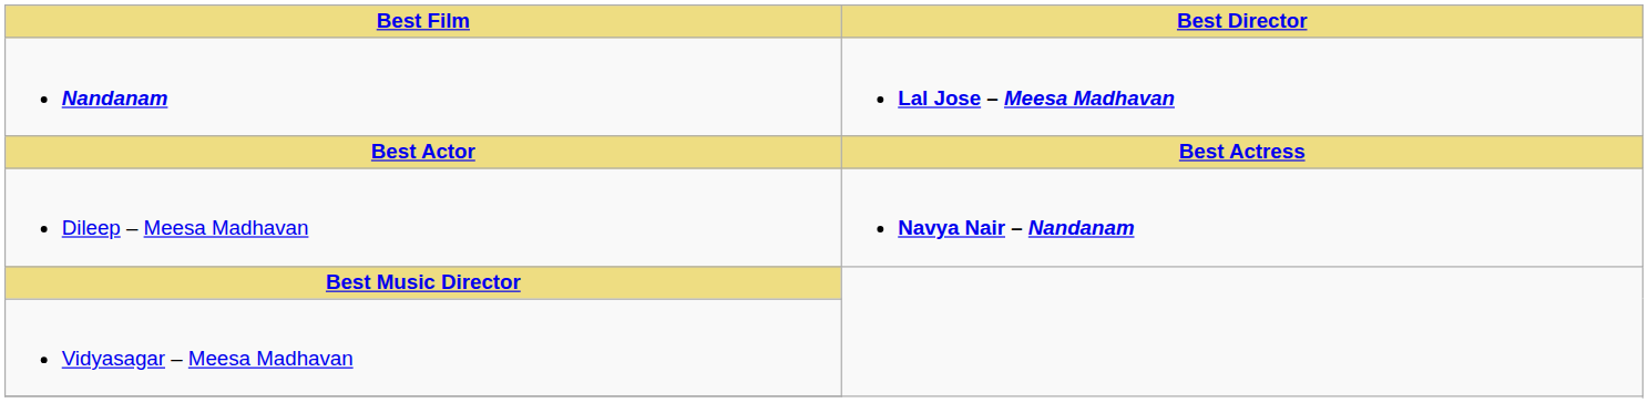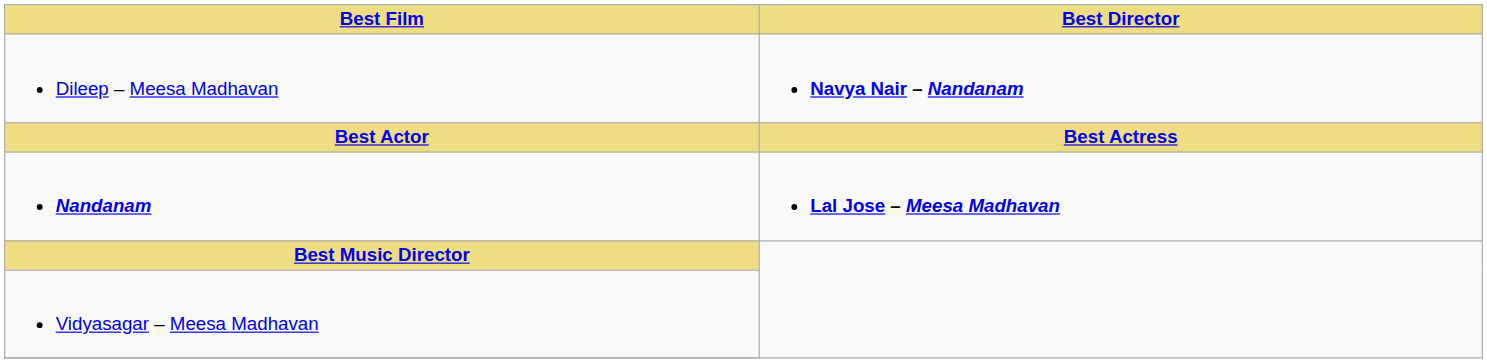 <table class="wikitable" width =100%|>
 <tr>
 <th ! style="background:#eedd82; text-align:center;"><a href='#'>Best Film</a></th>
 <th ! style="background:#eedd82; text-align:center;"><a href='#'>Best Director</a></th>
 </tr>
 <tr>
-<td valign="top"><br><ul><li><strong><em><a href='#'>Nandanam</a></em></strong></li></ul></td>
-<td valign="top"><br><ul><li><strong><a href='#'>Lal Jose</a> – <em><a href='#'>Meesa Madhavan</a><strong><em></li></ul></td>
+<td><br><ul><li></strong><a href='#'>Dileep</a> – </em><a href='#'>Meesa Madhavan</a></em></strong></li></ul></td>
+<td><br><ul><li><strong><a href='#'>Navya Nair</a> – <em><a href='#'>Nandanam</a><strong><em></li></ul></td>
 </tr>
 <tr>
 <th ! style="background:#eedd82; text-align:center;"><a href='#'>Best Actor</a></th>
 <th ! style="background:#eedd82; text-align:center;"><a href='#'>Best Actress</a></th>
 </tr>
 <tr>
-<td><br><ul><li></strong><a href='#'>Dileep</a> – </em><a href='#'>Meesa Madhavan</a></em></strong></li></ul></td>
-<td><br><ul><li><strong><a href='#'>Navya Nair</a> – <em><a href='#'>Nandanam</a><strong><em></li></ul></td>
+<td valign="top"><br><ul><li><strong><em><a href='#'>Nandanam</a></em></strong></li></ul></td>
+<td valign="top"><br><ul><li><strong><a href='#'>Lal Jose</a> – <em><a href='#'>Meesa Madhavan</a><strong><em></li></ul></td>
 </tr>
 <tr>
 <th ! style="background:#eedd82; text-align:center;"><a href='#'>Best Music Director</a></th>
 </tr>
 <tr>
 <td><br><ul><li></strong><a href='#'>Vidyasagar</a> – </em><a href='#'>Meesa Madhavan</a></em></strong></li></ul></td>
 </tr>
 <tr>
 </tr>
 </table>
